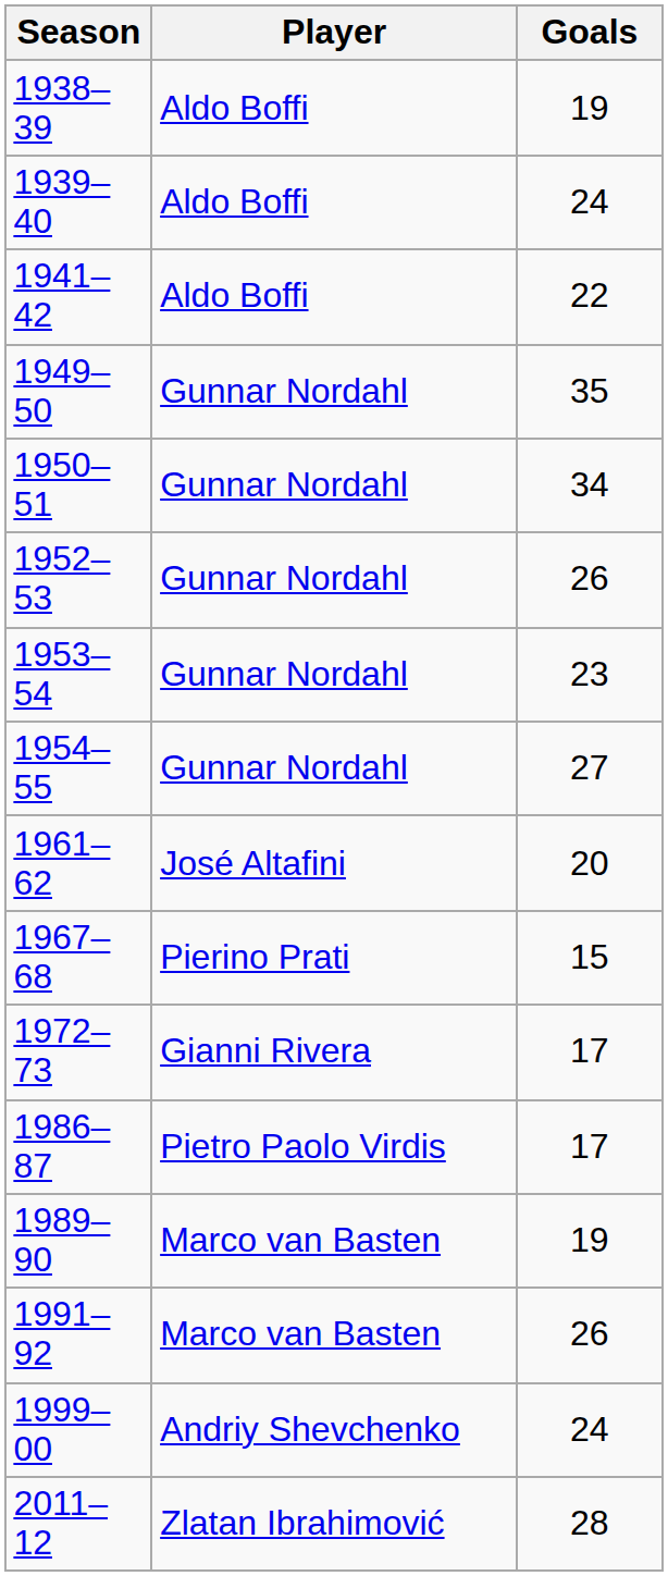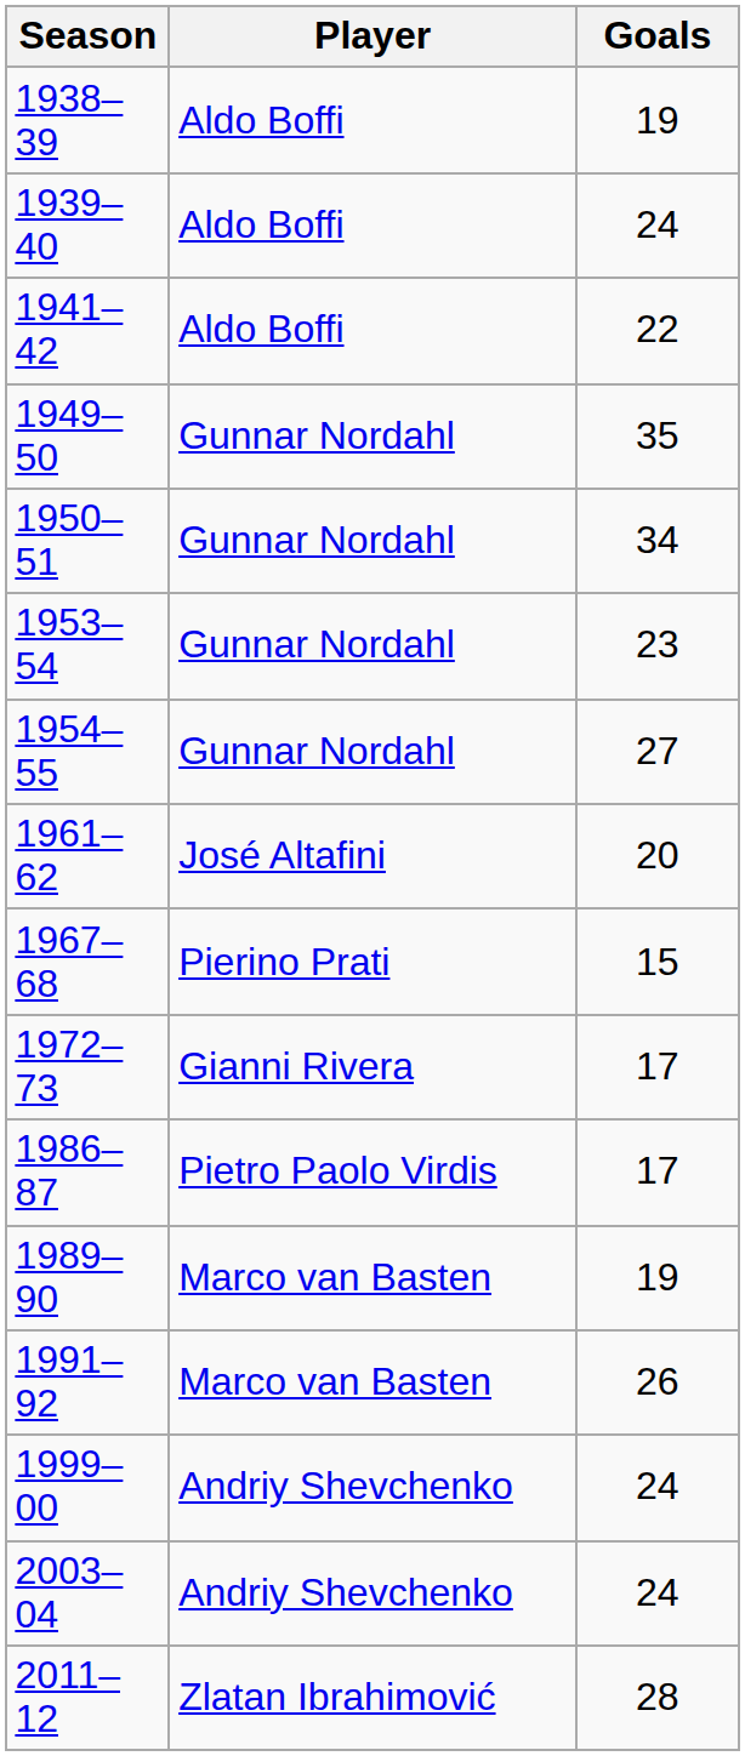 <table class="wikitable">
 <tr>
 <th width="60px">Season</th>
 <th width="160px">Player</th>
 <th width="60px">Goals</th>
 </tr>
 <tr>
 <td align="left"><a href='#'>1938–39</a></td>
 <td> <a href='#'>Aldo Boffi</a></td>
 <td align="center">19</td>
 </tr>
 <tr>
 <td align="left"><a href='#'>1939–40</a></td>
 <td> <a href='#'>Aldo Boffi</a></td>
 <td align="center">24</td>
 </tr>
 <tr>
 <td align="left"><a href='#'>1941–42</a></td>
 <td> <a href='#'>Aldo Boffi</a></td>
 <td align="center">22</td>
 </tr>
 <tr>
 <td align="left"><a href='#'>1949–50</a></td>
 <td> <a href='#'>Gunnar Nordahl</a></td>
 <td align="center">35</td>
 </tr>
 <tr>
 <td align="left"><a href='#'>1950–51</a></td>
 <td> <a href='#'>Gunnar Nordahl</a></td>
 <td align="center">34</td>
-</tr>
-<tr>
-<td align="left"><a href='#'>1952–53</a></td>
-<td> <a href='#'>Gunnar Nordahl</a></td>
-<td align="center">26</td>
 </tr>
 <tr>
 <td align="left"><a href='#'>1953–54</a></td>
 <td> <a href='#'>Gunnar Nordahl</a></td>
 <td align="center">23</td>
 </tr>
 <tr>
 <td align="left"><a href='#'>1954–55</a></td>
 <td> <a href='#'>Gunnar Nordahl</a></td>
 <td align="center">27</td>
 </tr>
 <tr>
 <td align="left"><a href='#'>1961–62</a></td>
 <td>  <a href='#'>José Altafini</a></td>
 <td align="center">20</td>
 </tr>
 <tr>
 <td align="left"><a href='#'>1967–68</a></td>
 <td> <a href='#'>Pierino Prati</a></td>
 <td align="center">15</td>
 </tr>
 <tr>
 <td align="left"><a href='#'>1972–73</a></td>
 <td> <a href='#'>Gianni Rivera</a></td>
 <td align="center">17</td>
 </tr>
 <tr>
 <td align="left"><a href='#'>1986–87</a></td>
 <td> <a href='#'>Pietro Paolo Virdis</a></td>
 <td align="center">17</td>
 </tr>
 <tr>
 <td align="left"><a href='#'>1989–90</a></td>
 <td> <a href='#'>Marco van Basten</a></td>
 <td align="center">19</td>
 </tr>
 <tr>
 <td align="left"><a href='#'>1991–92</a></td>
 <td> <a href='#'>Marco van Basten</a></td>
 <td align="center">26</td>
 </tr>
 <tr>
 <td align="left"><a href='#'>1999–00</a></td>
 <td> <a href='#'>Andriy Shevchenko</a></td>
 <td align="center">24</td>
 </tr>
 <tr>
+<td align="left"><a href='#'>2003–04</a></td>
+<td> <a href='#'>Andriy Shevchenko</a></td>
+<td align="center">24</td>
+</tr>
+<tr>
 <td align="left"><a href='#'>2011–12</a></td>
 <td> <a href='#'>Zlatan Ibrahimović</a></td>
 <td align="center">28</td>
 </tr>
 </table>
